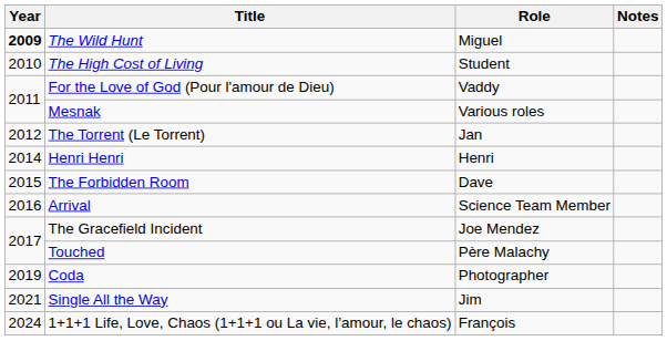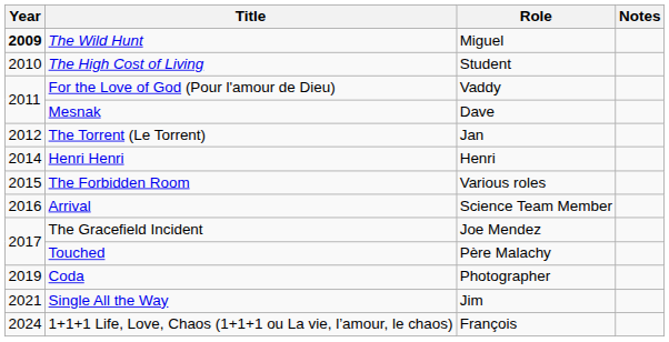 <table class="wikitable sortable">
 <tr>
 <th>Year</th>
 <th>Title</th>
 <th>Role</th>
 <th class="unsortable">Notes</th>
 </tr>
 <tr>
 <td><strong>2009</strong></td>
 <td data-sort-value="Wild Hunt, The"><em><a href='#'>The Wild Hunt</a></em></td>
 <td>Miguel</td>
 <td></td>
 </tr>
 <tr>
 <td>2010</td>
 <td data-sort-value="High Cost of Living, The"><em><a href='#'>The High Cost of Living</a></em></td>
 <td>Student</td>
 <td></td>
 </tr>
 <tr>
 <td rowspan="2">2011<em></td>
 <td></em><a href='#'>For the Love of God</a> (Pour l'amour de Dieu)<em></td>
 <td>Vaddy</td>
 <td></td>
 </tr>
 <tr>
 <td></em><a href='#'>Mesnak</a><em></td>
-<td>Various roles</td>
+<td>Dave</td>
 <td></td>
 </tr>
 <tr>
 <td>2012</td>
 <td data-sort-value="Torrent, The"></em><a href='#'>The Torrent</a> (Le Torrent)<em></td>
 <td>Jan</td>
 <td></td>
 </tr>
 <tr>
 <td>2014</td>
 <td></em><a href='#'>Henri Henri</a><em></td>
 <td>Henri</td>
 <td></td>
 </tr>
 <tr>
 <td>2015</td>
 <td data-sort-value="Forbidden Room, The"></em><a href='#'>The Forbidden Room</a><em></td>
-<td>Dave</td>
+<td>Various roles</td>
 <td></td>
 </tr>
 <tr>
 <td>2016</td>
 <td></em><a href='#'>Arrival</a><em></td>
 <td>Science Team Member</td>
 <td></td>
 </tr>
 <tr>
 <td rowspan="2">2017</td>
 <td data-sort-value="Gracefield Incident, The"></em>The Gracefield Incident<em></td>
 <td>Joe Mendez</td>
 <td></td>
 </tr>
 <tr>
 <td></em><a href='#'>Touched</a><em></td>
 <td>Père Malachy</td>
 <td></td>
 </tr>
 <tr>
 <td>2019</td>
 <td></em><a href='#'>Coda</a><em></td>
 <td>Photographer</td>
 <td></td>
 </tr>
 <tr>
 <td>2021</td>
 <td></em><a href='#'>Single All the Way</a><em></td>
 <td>Jim</td>
 <td></td>
 </tr>
 <tr>
 <td>2024</td>
 <td></em>1+1+1 Life, Love, Chaos (1+1+1 ou La vie, l’amour, le chaos)<em></td>
 <td>François</td>
 <td></td>
 </tr>
 </table>
